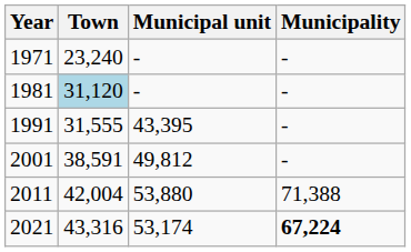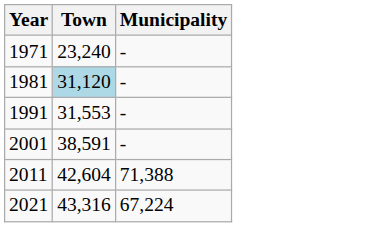 <table class="wikitable">
 <tr>
 <th>Year</th>
 <th>Town</th>
-<th>Municipal unit</th>
 <th>Municipality</th>
 </tr>
 <tr>
 <td>1971</td>
 <td>23,240</td>
 <td>-</td>
-<td>-</td>
 </tr>
 <tr>
 <td>1981</td>
 <td style="background: lightblue;">31,120</td>
 <td>-</td>
-<td>-</td>
 </tr>
 <tr>
 <td>1991</td>
-<td>31,555</td>
-<td>43,395</td>
+<td>31,553</td>
 <td>-</td>
 </tr>
 <tr>
 <td>2001</td>
 <td>38,591</td>
-<td>49,812</td>
 <td>-</td>
 </tr>
 <tr>
 <td>2011</td>
-<td>42,004</td>
-<td>53,880</td>
+<td>42,604</td>
 <td>71,388</td>
 </tr>
 <tr>
 <td>2021</td>
 <td>43,316</td>
-<td>53,174</td>
-<td><strong>67,224</strong></td>
+<td>67,224</td>
 </tr>
 </table>
